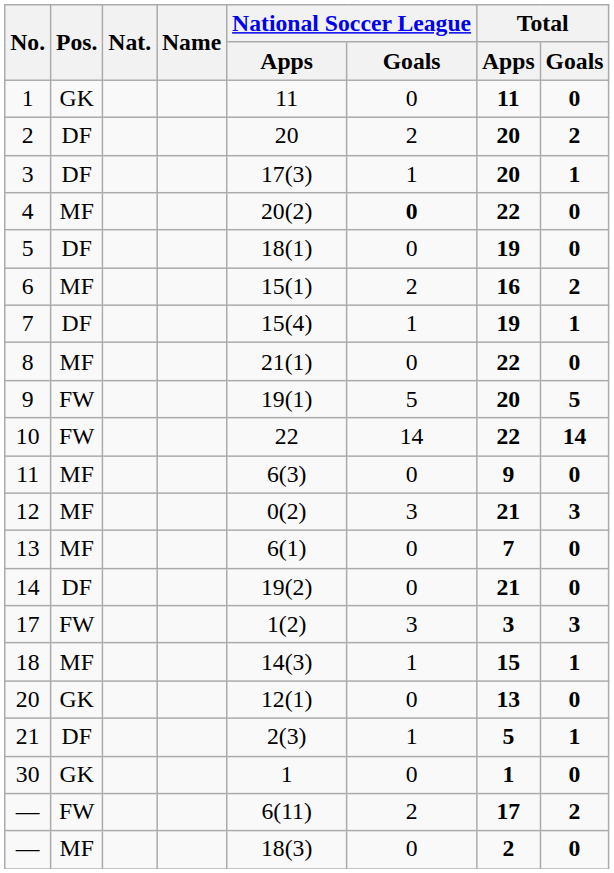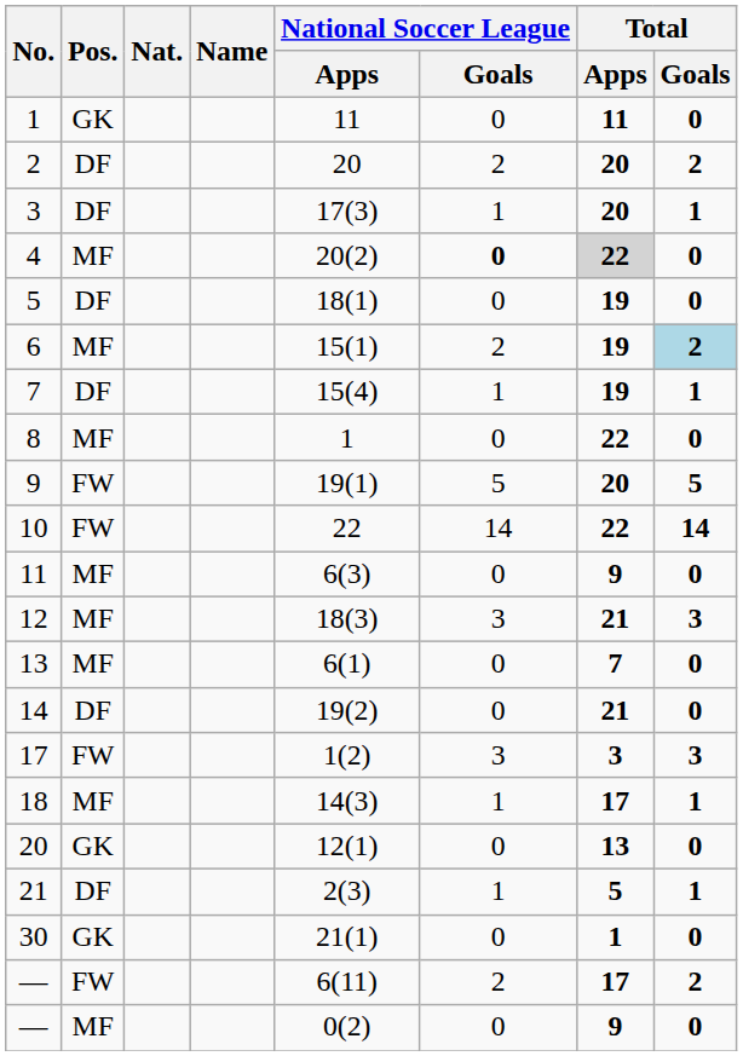 <table class="wikitable sortable" style="text-align:center">
 <tr>
 <th rowspan="2">No.</th>
 <th rowspan="2">Pos.</th>
 <th rowspan="2">Nat.</th>
 <th rowspan="2">Name</th>
 <th colspan="2"><a href='#'>National Soccer League</a></th>
 <th colspan="2">Total</th>
 </tr>
 <tr>
 <th>Apps</th>
 <th>Goals</th>
 <th>Apps</th>
 <th>Goals</th>
 </tr>
 <tr>
 <td>1</td>
 <td>GK</td>
 <td></td>
 <td align=left></td>
 <td>11</td>
 <td>0</td>
 <td><strong>11</strong></td>
 <td><strong>0</strong></td>
 </tr>
 <tr>
 <td>2</td>
 <td>DF</td>
 <td></td>
 <td align=left></td>
 <td>20</td>
 <td>2</td>
 <td><strong>20</strong></td>
 <td><strong>2</strong></td>
 </tr>
 <tr>
 <td>3</td>
 <td>DF</td>
 <td></td>
 <td align=left></td>
 <td>17(3)</td>
 <td>1</td>
 <td><strong>20</strong></td>
 <td><strong>1</strong></td>
 </tr>
 <tr>
 <td>4</td>
 <td>MF</td>
 <td></td>
 <td align=left></td>
 <td>20(2)</td>
 <td><strong>0</strong></td>
-<td><strong>22</strong></td>
+<td style="background: lightgrey;"><strong>22</strong></td>
 <td><strong>0</strong></td>
 </tr>
 <tr>
 <td>5</td>
 <td>DF</td>
 <td></td>
 <td align=left></td>
 <td>18(1)</td>
 <td>0</td>
 <td><strong>19</strong></td>
 <td><strong>0</strong></td>
 </tr>
 <tr>
 <td>6</td>
 <td>MF</td>
 <td></td>
 <td align=left></td>
 <td>15(1)</td>
 <td>2</td>
-<td><strong>16</strong></td>
-<td><strong>2</strong></td>
+<td><strong>19</strong></td>
+<td style="background: lightblue;"><strong>2</strong></td>
 </tr>
 <tr>
 <td>7</td>
 <td>DF</td>
 <td></td>
 <td align=left></td>
 <td>15(4)</td>
 <td>1</td>
 <td><strong>19</strong></td>
 <td><strong>1</strong></td>
 </tr>
 <tr>
 <td>8</td>
 <td>MF</td>
 <td></td>
 <td align=left></td>
-<td>21(1)</td>
+<td>1</td>
 <td>0</td>
 <td><strong>22</strong></td>
 <td><strong>0</strong></td>
 </tr>
 <tr>
 <td>9</td>
 <td>FW</td>
 <td></td>
 <td align=left></td>
 <td>19(1)</td>
 <td>5</td>
 <td><strong>20</strong></td>
 <td><strong>5</strong></td>
 </tr>
 <tr>
 <td>10</td>
 <td>FW</td>
 <td></td>
 <td align=left></td>
 <td>22</td>
 <td>14</td>
 <td><strong>22</strong></td>
 <td><strong>14</strong></td>
 </tr>
 <tr>
 <td>11</td>
 <td>MF</td>
 <td></td>
 <td align=left></td>
 <td>6(3)</td>
 <td>0</td>
 <td><strong>9</strong></td>
 <td><strong>0</strong></td>
 </tr>
 <tr>
 <td>12</td>
 <td>MF</td>
 <td></td>
 <td align=left></td>
-<td>0(2)</td>
+<td>18(3)</td>
 <td>3</td>
 <td><strong>21</strong></td>
 <td><strong>3</strong></td>
 </tr>
 <tr>
 <td>13</td>
 <td>MF</td>
 <td></td>
 <td align=left></td>
 <td>6(1)</td>
 <td>0</td>
 <td><strong>7</strong></td>
 <td><strong>0</strong></td>
 </tr>
 <tr>
 <td>14</td>
 <td>DF</td>
 <td></td>
 <td align=left></td>
 <td>19(2)</td>
 <td>0</td>
 <td><strong>21</strong></td>
 <td><strong>0</strong></td>
 </tr>
 <tr>
 <td>17</td>
 <td>FW</td>
 <td></td>
 <td align=left></td>
 <td>1(2)</td>
 <td>3</td>
 <td><strong>3</strong></td>
 <td><strong>3</strong></td>
 </tr>
 <tr>
 <td>18</td>
 <td>MF</td>
 <td></td>
 <td align=left></td>
 <td>14(3)</td>
 <td>1</td>
-<td><strong>15</strong></td>
+<td><strong>17</strong></td>
 <td><strong>1</strong></td>
 </tr>
 <tr>
 <td>20</td>
 <td>GK</td>
 <td></td>
 <td align=left></td>
 <td>12(1)</td>
 <td>0</td>
 <td><strong>13</strong></td>
 <td><strong>0</strong></td>
 </tr>
 <tr>
 <td>21</td>
 <td>DF</td>
 <td></td>
 <td align=left></td>
 <td>2(3)</td>
 <td>1</td>
 <td><strong>5</strong></td>
 <td><strong>1</strong></td>
 </tr>
 <tr>
 <td>30</td>
 <td>GK</td>
 <td></td>
 <td align=left></td>
-<td>1</td>
+<td>21(1)</td>
 <td>0</td>
 <td><strong>1</strong></td>
 <td><strong>0</strong></td>
 </tr>
 <tr>
 <td>—</td>
 <td>FW</td>
 <td></td>
 <td align=left></td>
 <td>6(11)</td>
 <td>2</td>
 <td><strong>17</strong></td>
 <td><strong>2</strong></td>
 </tr>
 <tr>
 <td>—</td>
 <td>MF</td>
 <td></td>
 <td align=left></td>
-<td>18(3)</td>
+<td>0(2)</td>
 <td>0</td>
-<td><strong>2</strong></td>
+<td><strong>9</strong></td>
 <td><strong>0</strong></td>
 </tr>
 </table>
